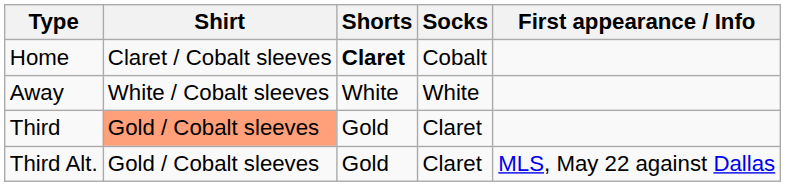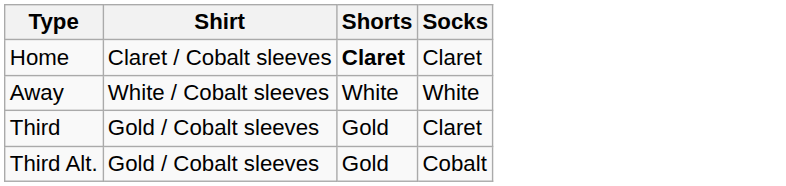 <table class="wikitable">
 <tr>
 <th>Type</th>
 <th>Shirt</th>
 <th>Shorts</th>
 <th>Socks</th>
-<th>First appearance / Info</th>
 </tr>
 <tr>
 <td>Home</td>
 <td>Claret / Cobalt sleeves</td>
 <td><strong>Claret</strong></td>
-<td>Cobalt</td>
-<td></td>
+<td>Claret</td>
 </tr>
 <tr>
 <td>Away</td>
 <td>White / Cobalt sleeves</td>
 <td>White</td>
 <td>White</td>
-<td></td>
 </tr>
 <tr>
 <td>Third</td>
-<td style="background: lightsalmon;">Gold / Cobalt sleeves</td>
+<td>Gold / Cobalt sleeves</td>
 <td>Gold</td>
 <td>Claret</td>
-<td></td>
 </tr>
 <tr>
 <td>Third Alt.</td>
 <td>Gold / Cobalt sleeves</td>
 <td>Gold</td>
-<td>Claret</td>
-<td><a href='#'>MLS</a>, May 22 against <a href='#'>Dallas</a></td>
+<td>Cobalt</td>
 </tr>
 </table>
